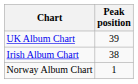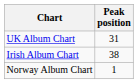 <table class="wikitable sortable">
 <tr>
 <th>Chart</th>
 <th>Peak<br>position</th>
 </tr>
 <tr>
 <td><a href='#'>UK Album Chart</a></td>
-<td style="text-align:center;">39</td>
+<td style="text-align:center;">31</td>
 </tr>
 <tr>
 <td><a href='#'>Irish Album Chart</a></td>
 <td style="text-align:center;">38</td>
 </tr>
 <tr>
 <td>Norway Album Chart</td>
 <td style="text-align:center;">1</td>
 </tr>
 </table>
